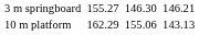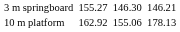 <table>
 <tr valign=top>
 <td>3 m springboard</td>
 <td></td>
 <td align=right>155.27</td>
 <td></td>
 <td align=right>146.30</td>
 <td></td>
 <td align=right>146.21</td>
 </tr>
 <tr valign=top>
 <td>10 m platform</td>
 <td></td>
-<td align=right>162.29</td>
+<td align=right>162.92</td>
 <td></td>
 <td align=right>155.06</td>
 <td></td>
-<td align=right>143.13</td>
+<td align=right>178.13</td>
 </tr>
 </table>
